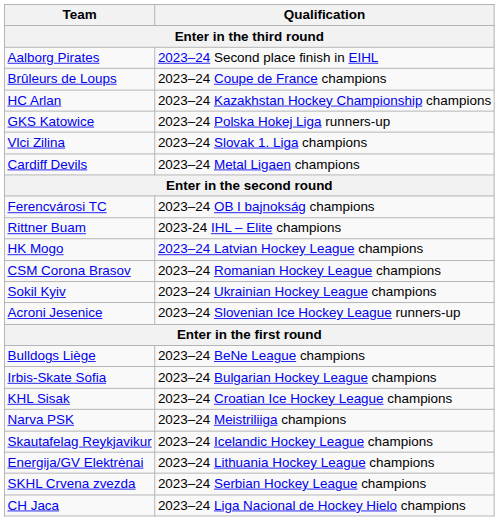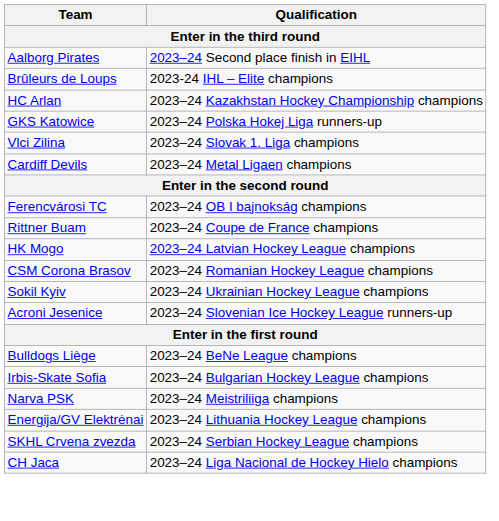 <table class="wikitable">
 <tr>
 <th>Team</th>
 <th>Qualification</th>
 </tr>
 <tr>
 <th colspan="2">Enter in the third round</th>
 </tr>
 <tr>
 <td> <a href='#'>Aalborg Pirates</a></td>
 <td><a href='#'>2023–24</a> Second place finish in <a href='#'>EIHL</a></td>
 </tr>
 <tr>
 <td> <a href='#'>Brûleurs de Loups</a></td>
-<td>2023–24 <a href='#'>Coupe de France</a> champions</td>
+<td>2023-24 <a href='#'>IHL – Elite</a> champions</td>
 </tr>
 <tr>
 <td> <a href='#'>HC Arlan</a></td>
 <td>2023–24 <a href='#'>Kazakhstan Hockey Championship</a> champions</td>
 </tr>
 <tr>
 <td> <a href='#'>GKS Katowice</a></td>
 <td>2023–24 <a href='#'>Polska Hokej Liga</a> runners-up</td>
 </tr>
 <tr>
 <td> <a href='#'>Vlci Zilina</a></td>
 <td>2023–24 <a href='#'>Slovak 1. Liga</a> champions</td>
 </tr>
 <tr>
 <td> <a href='#'>Cardiff Devils</a></td>
 <td>2023–24 <a href='#'>Metal Ligaen</a> champions</td>
 </tr>
 <tr>
 <th colspan="2">Enter in the second round</th>
 </tr>
 <tr>
 <td> <a href='#'>Ferencvárosi TC</a></td>
 <td>2023–24 <a href='#'>OB I bajnokság</a> champions</td>
 </tr>
 <tr>
 <td> <a href='#'>Rittner Buam</a></td>
-<td>2023-24 <a href='#'>IHL – Elite</a> champions</td>
+<td>2023–24 <a href='#'>Coupe de France</a> champions</td>
 </tr>
 <tr>
 <td> <a href='#'>HK Mogo</a></td>
 <td><a href='#'>2023–24 Latvian Hockey League</a> champions</td>
 </tr>
 <tr>
 <td> <a href='#'>CSM Corona Brasov</a></td>
 <td>2023–24 <a href='#'>Romanian Hockey League</a> champions</td>
 </tr>
 <tr>
 <td> <a href='#'>Sokil Kyiv</a></td>
 <td>2023–24 <a href='#'>Ukrainian Hockey League</a> champions</td>
 </tr>
 <tr>
 <td> <a href='#'>Acroni Jesenice</a></td>
 <td>2023–24 <a href='#'>Slovenian Ice Hockey League</a> runners-up</td>
 </tr>
 <tr>
 <th colspan="2">Enter in the first round</th>
 </tr>
 <tr>
 <td> <a href='#'>Bulldogs Liège</a></td>
 <td>2023–24 <a href='#'>BeNe League</a> champions</td>
 </tr>
 <tr>
 <td> <a href='#'>Irbis-Skate Sofia</a></td>
 <td>2023–24 <a href='#'>Bulgarian Hockey League</a> champions</td>
 </tr>
 <tr>
-<td> <a href='#'>KHL Sisak</a></td>
-<td>2023–24 <a href='#'>Croatian Ice Hockey League</a> champions</td>
-</tr>
-<tr>
 <td> <a href='#'>Narva PSK</a></td>
 <td>2023–24 <a href='#'>Meistriliiga</a> champions</td>
-</tr>
-<tr>
-<td> <a href='#'>Skautafelag Reykjavikur</a></td>
-<td>2023–24 <a href='#'>Icelandic Hockey League</a> champions</td>
 </tr>
 <tr>
 <td> <a href='#'>Energija/GV Elektrėnai</a></td>
 <td>2023–24 <a href='#'>Lithuania Hockey League</a> champions</td>
 </tr>
 <tr>
 <td> <a href='#'>SKHL Crvena zvezda</a></td>
 <td>2023–24 <a href='#'>Serbian Hockey League</a> champions</td>
 </tr>
 <tr>
 <td> <a href='#'>CH Jaca</a></td>
 <td>2023–24 <a href='#'>Liga Nacional de Hockey Hielo</a> champions</td>
 </tr>
 </table>
